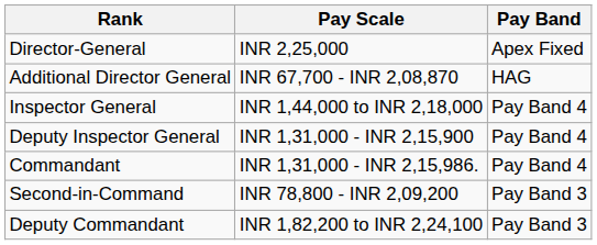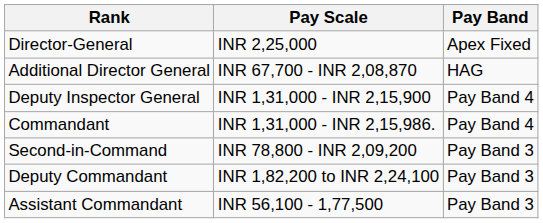 <table class="wikitable">
 <tr>
 <th>Rank</th>
 <th>Pay Scale</th>
 <th>Pay Band</th>
 </tr>
 <tr>
 <td>Director-General</td>
 <td>INR 2,25,000</td>
 <td>Apex Fixed</td>
 </tr>
 <tr>
 <td>Additional Director General</td>
 <td>INR 67,700 - INR 2,08,870</td>
 <td>HAG</td>
-</tr>
-<tr>
-<td>Inspector General</td>
-<td>INR 1,44,000 to INR 2,18,000</td>
-<td>Pay Band 4</td>
 </tr>
 <tr>
 <td>Deputy Inspector General</td>
 <td>INR 1,31,000 - INR 2,15,900</td>
 <td>Pay Band 4</td>
 </tr>
 <tr>
 <td>Commandant</td>
 <td>INR 1,31,000 - INR 2,15,986.</td>
 <td>Pay Band 4</td>
 </tr>
 <tr>
 <td>Second-in-Command</td>
 <td>INR 78,800 - INR 2,09,200</td>
 <td>Pay Band 3</td>
 </tr>
 <tr>
 <td>Deputy Commandant</td>
 <td>INR 1,82,200 to INR 2,24,100</td>
 <td>Pay Band 3</td>
 </tr>
+<tr>
+<td>Assistant Commandant</td>
+<td>INR 56,100 - 1,77,500</td>
+<td>Pay Band 3</td>
+</tr>
 </table>
